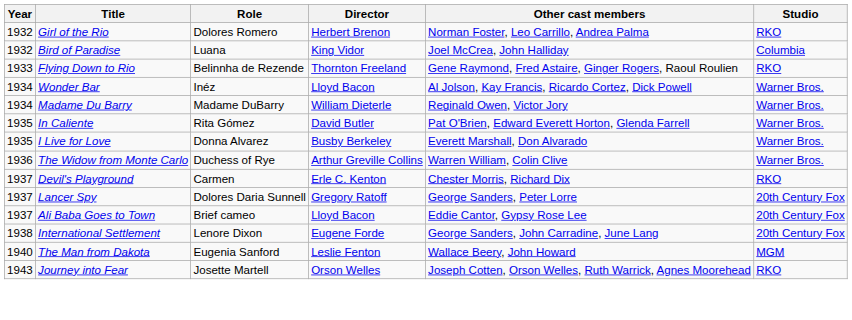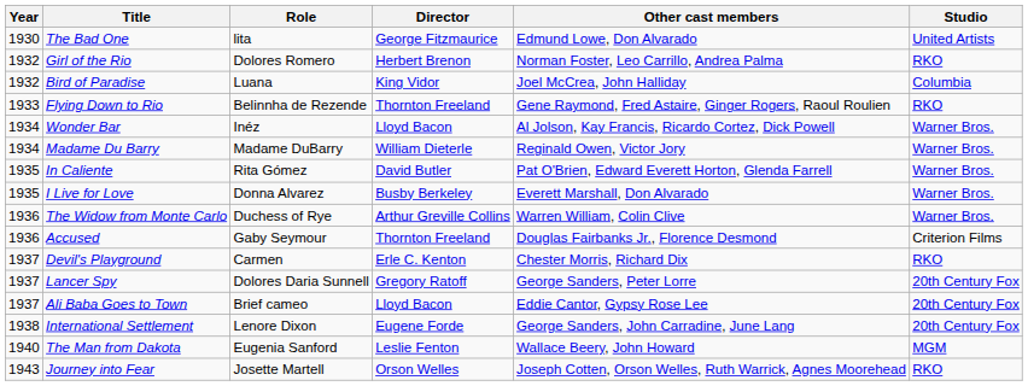 <table class="wikitable" style="font-size: 95%;">
 <tr>
 <th>Year</th>
 <th>Title</th>
 <th>Role</th>
 <th>Director</th>
 <th>Other cast members</th>
 <th>Studio</th>
+</tr>
+<tr>
+<td>1930</td>
+<td><em><a href='#'>The Bad One</a></em></td>
+<td>lita</td>
+<td><a href='#'>George Fitzmaurice</a></td>
+<td><a href='#'>Edmund Lowe</a>, <a href='#'>Don Alvarado</a></td>
+<td><a href='#'>United Artists</a></td>
 </tr>
 <tr>
 <td>1932</td>
 <td><em><a href='#'>Girl of the Rio</a></em></td>
 <td>Dolores Romero</td>
 <td><a href='#'>Herbert Brenon</a></td>
 <td><a href='#'>Norman Foster</a>, <a href='#'>Leo Carrillo</a>, <a href='#'>Andrea Palma</a></td>
 <td><a href='#'>RKO</a></td>
 </tr>
 <tr>
 <td>1932</td>
 <td><em><a href='#'>Bird of Paradise</a></em></td>
 <td>Luana</td>
 <td><a href='#'>King Vidor</a></td>
 <td><a href='#'>Joel McCrea</a>, <a href='#'>John Halliday</a></td>
 <td><a href='#'>Columbia</a></td>
 </tr>
 <tr>
 <td>1933</td>
 <td><em><a href='#'>Flying Down to Rio</a></em></td>
 <td>Belinnha de Rezende</td>
 <td><a href='#'>Thornton Freeland</a></td>
 <td><a href='#'>Gene Raymond</a>, <a href='#'>Fred Astaire</a>, <a href='#'>Ginger Rogers</a>, Raoul Roulien</td>
 <td><a href='#'>RKO</a></td>
 </tr>
 <tr>
 <td>1934</td>
 <td><em><a href='#'>Wonder Bar</a></em></td>
 <td>Inéz</td>
 <td><a href='#'>Lloyd Bacon</a></td>
 <td><a href='#'>Al Jolson</a>, <a href='#'>Kay Francis</a>, <a href='#'>Ricardo Cortez</a>, <a href='#'>Dick Powell</a></td>
 <td><a href='#'>Warner Bros.</a></td>
 </tr>
 <tr>
 <td>1934</td>
 <td><em><a href='#'>Madame Du Barry</a></em></td>
 <td>Madame DuBarry</td>
 <td><a href='#'>William Dieterle</a></td>
 <td><a href='#'>Reginald Owen</a>, <a href='#'>Victor Jory</a></td>
 <td><a href='#'>Warner Bros.</a></td>
 </tr>
 <tr>
 <td>1935</td>
 <td><em><a href='#'>In Caliente</a></em></td>
 <td>Rita Gómez</td>
 <td><a href='#'>David Butler</a></td>
 <td><a href='#'>Pat O'Brien</a>, <a href='#'>Edward Everett Horton</a>, <a href='#'>Glenda Farrell</a></td>
 <td><a href='#'>Warner Bros.</a></td>
 </tr>
 <tr>
 <td>1935</td>
 <td><em><a href='#'>I Live for Love</a></em></td>
 <td>Donna Alvarez</td>
 <td><a href='#'>Busby Berkeley</a></td>
 <td><a href='#'>Everett Marshall</a>, <a href='#'>Don Alvarado</a></td>
 <td><a href='#'>Warner Bros.</a></td>
 </tr>
 <tr>
 <td>1936</td>
 <td><em><a href='#'>The Widow from Monte Carlo</a></em></td>
 <td>Duchess of Rye</td>
 <td><a href='#'>Arthur Greville Collins</a></td>
 <td><a href='#'>Warren William</a>, <a href='#'>Colin Clive</a></td>
 <td><a href='#'>Warner Bros.</a></td>
 </tr>
 <tr>
+<td>1936</td>
+<td><em><a href='#'>Accused</a></em></td>
+<td>Gaby Seymour</td>
+<td><a href='#'>Thornton Freeland</a></td>
+<td><a href='#'>Douglas Fairbanks Jr.</a>, <a href='#'>Florence Desmond</a></td>
+<td>Criterion Films</td>
+</tr>
+<tr>
 <td>1937</td>
 <td><em><a href='#'>Devil's Playground</a></em></td>
 <td>Carmen</td>
 <td><a href='#'>Erle C. Kenton</a></td>
 <td><a href='#'>Chester Morris</a>, <a href='#'>Richard Dix</a></td>
 <td><a href='#'>RKO</a></td>
 </tr>
 <tr>
 <td>1937</td>
 <td><em><a href='#'>Lancer Spy</a></em></td>
 <td>Dolores Daria Sunnell</td>
 <td><a href='#'>Gregory Ratoff</a></td>
 <td><a href='#'>George Sanders</a>, <a href='#'>Peter Lorre</a></td>
 <td><a href='#'>20th Century Fox</a></td>
 </tr>
 <tr>
 <td>1937</td>
 <td><em><a href='#'>Ali Baba Goes to Town</a></em></td>
 <td>Brief cameo</td>
 <td><a href='#'>Lloyd Bacon</a></td>
 <td><a href='#'>Eddie Cantor</a>, <a href='#'>Gypsy Rose Lee</a></td>
 <td><a href='#'>20th Century Fox</a></td>
 </tr>
 <tr>
 <td>1938</td>
 <td><em><a href='#'>International Settlement</a></em></td>
 <td>Lenore Dixon</td>
 <td><a href='#'>Eugene Forde</a></td>
 <td><a href='#'>George Sanders</a>, <a href='#'>John Carradine</a>, <a href='#'>June Lang</a></td>
 <td><a href='#'>20th Century Fox</a></td>
 </tr>
 <tr>
 <td>1940</td>
 <td><em><a href='#'>The Man from Dakota</a></em></td>
 <td>Eugenia Sanford</td>
 <td><a href='#'>Leslie Fenton</a></td>
 <td><a href='#'>Wallace Beery</a>, <a href='#'>John Howard</a></td>
 <td><a href='#'>MGM</a></td>
 </tr>
 <tr>
 <td>1943</td>
 <td><em><a href='#'>Journey into Fear</a></em></td>
 <td>Josette Martell</td>
 <td><a href='#'>Orson Welles</a></td>
 <td><a href='#'>Joseph Cotten</a>, <a href='#'>Orson Welles</a>, <a href='#'>Ruth Warrick</a>, <a href='#'>Agnes Moorehead</a></td>
 <td><a href='#'>RKO</a></td>
 </tr>
 </table>
